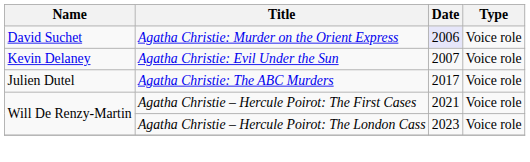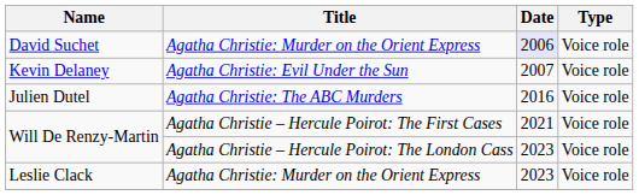 <table class="wikitable sortable">
 <tr>
 <th>Name</th>
 <th>Title</th>
 <th>Date</th>
 <th>Type</th>
 </tr>
 <tr>
 <td><a href='#'>David Suchet</a></td>
 <td><em><a href='#'>Agatha Christie: Murder on the Orient Express</a></em></td>
 <td style="background: lavender;">2006</td>
 <td>Voice role</td>
 </tr>
 <tr>
 <td><a href='#'>Kevin Delaney</a></td>
 <td><em><a href='#'>Agatha Christie: Evil Under the Sun</a></em></td>
 <td>2007</td>
 <td>Voice role</td>
 </tr>
 <tr>
 <td>Julien Dutel</td>
 <td><em><a href='#'>Agatha Christie: The ABC Murders</a></em></td>
-<td>2017</td>
+<td>2016</td>
 <td>Voice role</td>
 </tr>
 <tr>
 <td rowspan=2>Will De Renzy-Martin</td>
 <td><em>Agatha Christie – Hercule Poirot: The First Cases</em></td>
 <td>2021</td>
 <td>Voice role</td>
 </tr>
 <tr>
 <td><em>Agatha Christie – Hercule Poirot: The London Cass</em></td>
 <td>2023</td>
 <td>Voice role</td>
 </tr>
 <tr>
+<td>Leslie Clack</td>
+<td><em>Agatha Christie: Murder on the Orient Express</em></td>
+<td>2023</td>
+<td>Voice role</td>
+</tr>
+<tr>
 </tr>
 </table>
